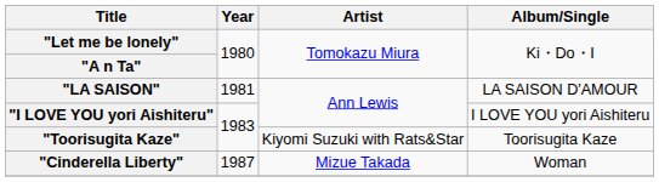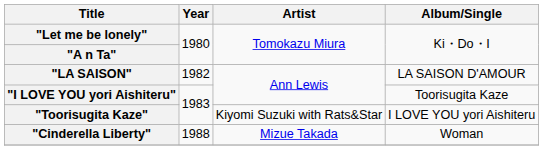 <table class="wikitable plainrowheaders" style="text-align:center;">
 <tr>
 <th scope="col">Title</th>
 <th scope="col">Year</th>
 <th scope="col">Artist</th>
 <th scope="col">Album/Single</th>
 </tr>
 <tr>
 <th scope="row">"Let me be lonely"</th>
 <td rowspan="2">1980</td>
 <td rowspan="2"><a href='#'>Tomokazu Miura</a></td>
 <td rowspan="2">Ki・Do・I</td>
 </tr>
 <tr>
 <th scope="row">"A n Ta"</th>
 </tr>
 <tr>
 <th scope="row">"LA SAISON"</th>
-<td>1981</td>
+<td>1982</td>
 <td rowspan="2"><a href='#'>Ann Lewis</a></td>
 <td>LA SAISON D'AMOUR</td>
 </tr>
 <tr>
 <th scope="row">"I LOVE YOU yori Aishiteru"</th>
 <td rowspan="2">1983</td>
-<td>I LOVE YOU yori Aishiteru</td>
+<td>Toorisugita Kaze</td>
 </tr>
 <tr>
 <th scope="row">"Toorisugita Kaze"</th>
 <td>Kiyomi Suzuki with Rats&Star</td>
-<td>Toorisugita Kaze</td>
+<td>I LOVE YOU yori Aishiteru</td>
 </tr>
 <tr>
 <th scope="row">"Cinderella Liberty"</th>
-<td>1987</td>
+<td>1988</td>
 <td><a href='#'>Mizue Takada</a></td>
 <td>Woman</td>
 </tr>
 <tr>
 </tr>
 </table>
